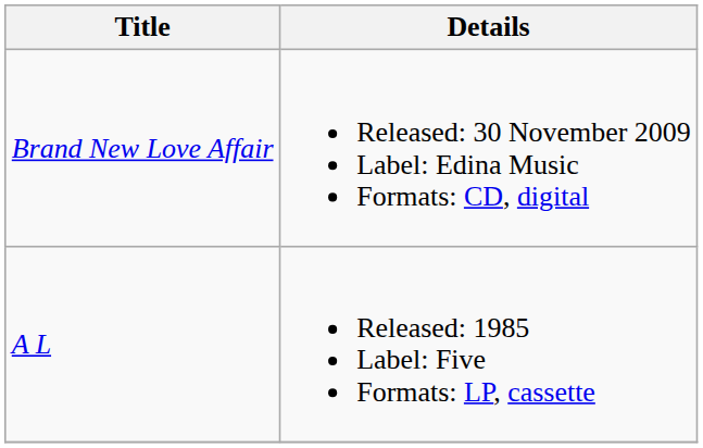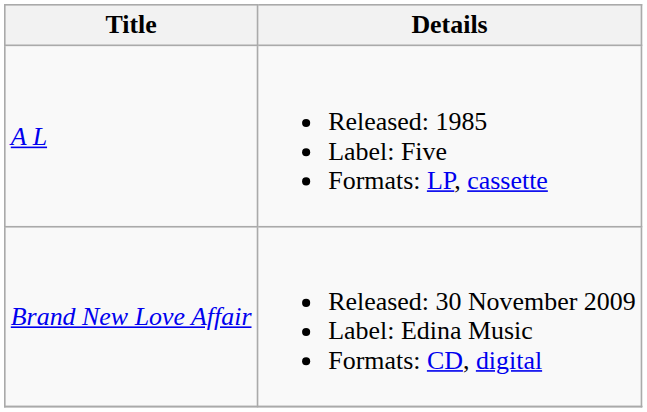 <table class="wikitable">
 <tr>
 <th>Title</th>
 <th>Details</th>
 </tr>
 <tr>
+<td><em><a href='#'>A L</a></em></td>
+<td><br><ul><li>Released: 1985</li><li>Label: Five</li><li>Formats: <a href='#'>LP</a>, <a href='#'>cassette</a></li></ul></td>
+</tr>
+<tr>
 <td><em><a href='#'>Brand New Love Affair</a></em></td>
 <td><br><ul><li>Released: 30 November 2009</li><li>Label: Edina Music</li><li>Formats: <a href='#'>CD</a>, <a href='#'>digital</a></li></ul></td>
 </tr>
 <tr>
-<td><em><a href='#'>A L</a></em></td>
-<td><br><ul><li>Released: 1985</li><li>Label: Five</li><li>Formats: <a href='#'>LP</a>, <a href='#'>cassette</a></li></ul></td>
-</tr>
-<tr>
 </tr>
 </table>
